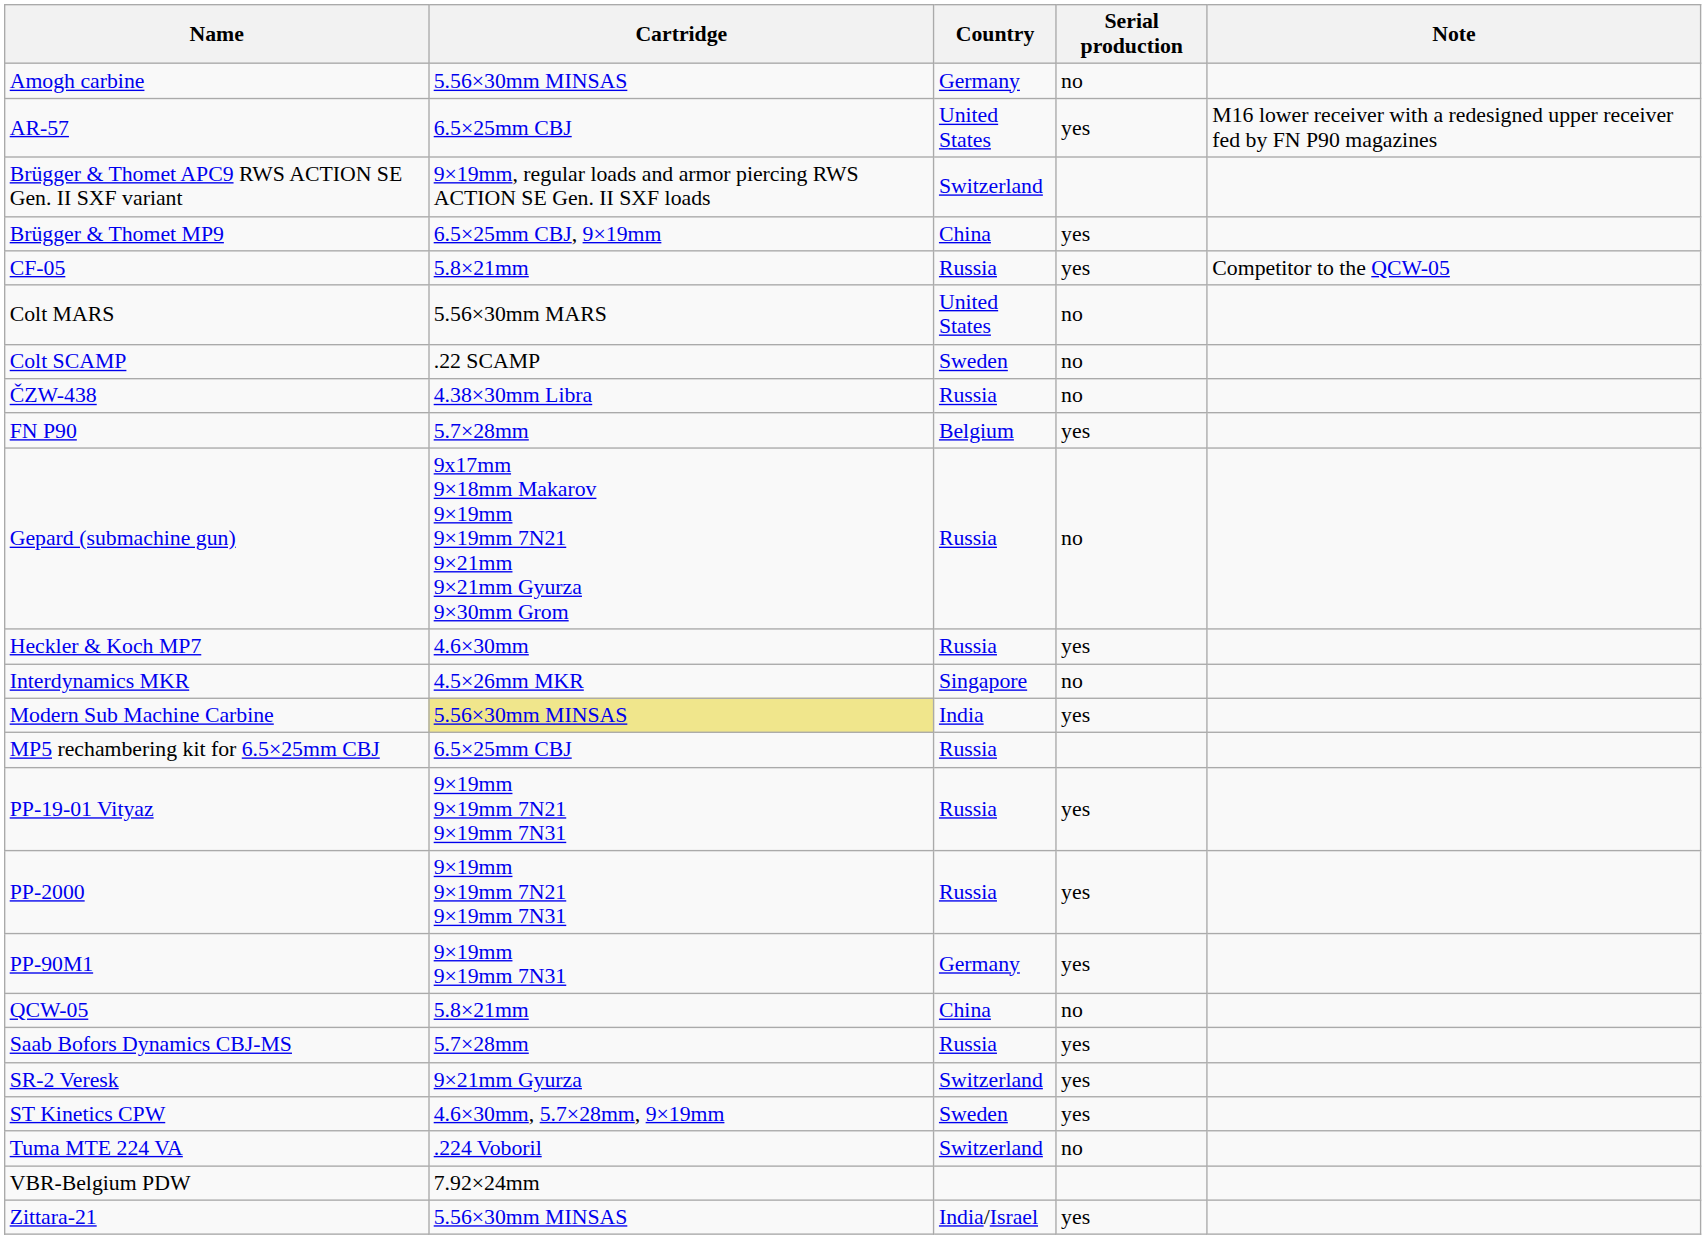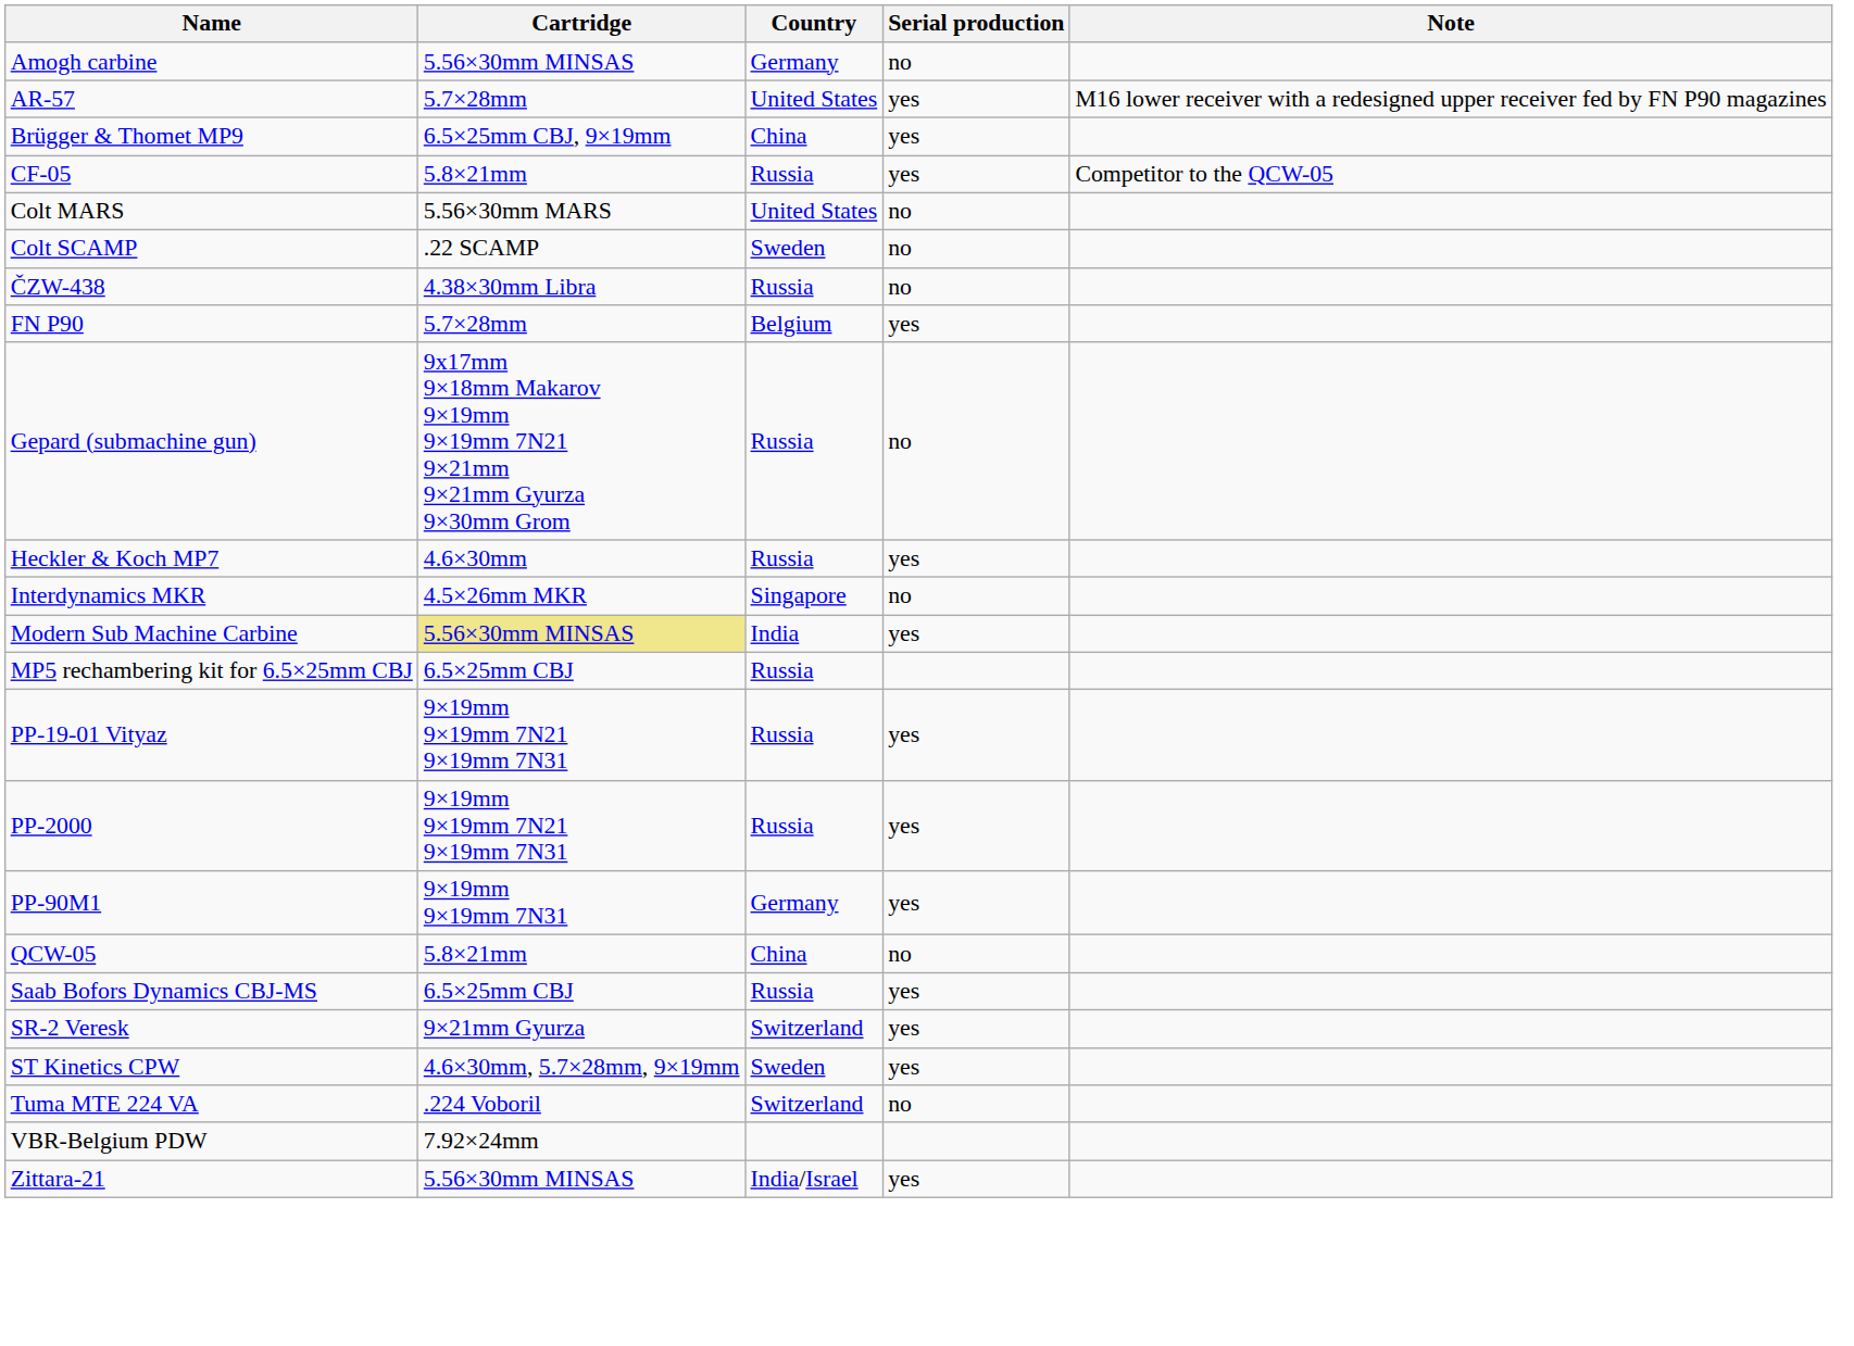 <table class="wikitable sortable">
 <tr>
 <th>Name</th>
 <th>Cartridge</th>
 <th>Country</th>
 <th>Serial production</th>
 <th>Note</th>
 </tr>
 <tr>
 <td><a href='#'>Amogh carbine</a></td>
 <td><a href='#'>5.56×30mm MINSAS</a></td>
 <td><a href='#'>Germany</a></td>
 <td>no</td>
 <td></td>
 </tr>
 <tr>
 <td><a href='#'>AR-57</a></td>
-<td><a href='#'>6.5×25mm CBJ</a></td>
+<td><a href='#'>5.7×28mm</a></td>
 <td><a href='#'>United States</a></td>
 <td>yes</td>
 <td>M16 lower receiver with a redesigned upper receiver fed by FN P90 magazines</td>
-</tr>
-<tr>
-<td><a href='#'>Brügger & Thomet APC9</a> RWS ACTION SE Gen. II SXF variant</td>
-<td><a href='#'>9×19mm</a>, regular loads and armor piercing RWS ACTION SE Gen. II SXF loads</td>
-<td><a href='#'>Switzerland</a></td>
-<td></td>
-<td></td>
 </tr>
 <tr>
 <td><a href='#'>Brügger & Thomet MP9</a></td>
 <td><a href='#'>6.5×25mm CBJ</a>, <a href='#'>9×19mm</a></td>
 <td><a href='#'>China</a></td>
 <td>yes</td>
 <td></td>
 </tr>
 <tr>
 <td><a href='#'>CF-05</a></td>
 <td><a href='#'>5.8×21mm</a></td>
 <td><a href='#'>Russia</a></td>
 <td>yes</td>
 <td>Competitor to the <a href='#'>QCW-05</a></td>
 </tr>
 <tr>
 <td>Colt MARS</td>
 <td>5.56×30mm MARS</td>
 <td><a href='#'>United States</a></td>
 <td>no</td>
 <td></td>
 </tr>
 <tr>
 <td><a href='#'>Colt SCAMP</a></td>
 <td>.22 SCAMP</td>
 <td><a href='#'>Sweden</a></td>
 <td>no</td>
 <td></td>
 </tr>
 <tr>
 <td><a href='#'>ČZW-438</a></td>
 <td><a href='#'>4.38×30mm Libra</a></td>
 <td><a href='#'>Russia</a></td>
 <td>no</td>
 <td></td>
 </tr>
 <tr>
 <td><a href='#'>FN P90</a></td>
 <td><a href='#'>5.7×28mm</a></td>
 <td><a href='#'>Belgium</a></td>
 <td>yes</td>
 <td></td>
 </tr>
 <tr>
 <td><a href='#'>Gepard (submachine gun)</a></td>
 <td><a href='#'>9x17mm</a><br><a href='#'>9×18mm Makarov</a><br><a href='#'>9×19mm</a><br><a href='#'>9×19mm 7N21</a><br><a href='#'>9×21mm</a><br><a href='#'>9×21mm Gyurza</a><br><a href='#'>9×30mm Grom</a></td>
 <td><a href='#'>Russia</a></td>
 <td>no</td>
 <td></td>
 </tr>
 <tr>
 <td><a href='#'>Heckler & Koch MP7</a></td>
 <td><a href='#'>4.6×30mm</a></td>
 <td><a href='#'>Russia</a></td>
 <td>yes</td>
 <td></td>
 </tr>
 <tr>
 <td><a href='#'>Interdynamics MKR</a></td>
 <td><a href='#'>4.5×26mm MKR</a></td>
 <td><a href='#'>Singapore</a></td>
 <td>no</td>
 <td></td>
 </tr>
 <tr>
 <td><a href='#'>Modern Sub Machine Carbine</a></td>
 <td style="background: khaki;"><a href='#'>5.56×30mm MINSAS</a></td>
 <td><a href='#'>India</a></td>
 <td>yes</td>
 <td></td>
 </tr>
 <tr>
 <td><a href='#'>MP5</a> rechambering kit for <a href='#'>6.5×25mm CBJ</a></td>
 <td><a href='#'>6.5×25mm CBJ</a></td>
 <td><a href='#'>Russia</a></td>
 <td></td>
 <td></td>
 </tr>
 <tr>
 <td><a href='#'>PP-19-01 Vityaz</a></td>
 <td><a href='#'>9×19mm</a><br><a href='#'>9×19mm 7N21</a><br><a href='#'>9×19mm 7N31</a></td>
 <td><a href='#'>Russia</a></td>
 <td>yes</td>
 <td></td>
 </tr>
 <tr>
 <td><a href='#'>PP-2000</a></td>
 <td><a href='#'>9×19mm</a><br><a href='#'>9×19mm 7N21</a><br><a href='#'>9×19mm 7N31</a></td>
 <td><a href='#'>Russia</a></td>
 <td>yes</td>
 <td></td>
 </tr>
 <tr>
 <td><a href='#'>PP-90M1</a></td>
 <td><a href='#'>9×19mm</a><br><a href='#'>9×19mm 7N31</a></td>
 <td><a href='#'>Germany</a></td>
 <td>yes</td>
 <td></td>
 </tr>
 <tr>
 <td><a href='#'>QCW-05</a></td>
 <td><a href='#'>5.8×21mm</a></td>
 <td><a href='#'>China</a></td>
 <td>no</td>
 <td></td>
 </tr>
 <tr>
 <td><a href='#'>Saab Bofors Dynamics CBJ-MS</a></td>
-<td><a href='#'>5.7×28mm</a></td>
+<td><a href='#'>6.5×25mm CBJ</a></td>
 <td><a href='#'>Russia</a></td>
 <td>yes</td>
 <td></td>
 </tr>
 <tr>
 <td><a href='#'>SR-2 Veresk</a></td>
 <td><a href='#'>9×21mm Gyurza</a></td>
 <td><a href='#'>Switzerland</a></td>
 <td>yes</td>
 <td></td>
 </tr>
 <tr>
 <td><a href='#'>ST Kinetics CPW</a></td>
 <td><a href='#'>4.6×30mm</a>, <a href='#'>5.7×28mm</a>, <a href='#'>9×19mm</a></td>
 <td><a href='#'>Sweden</a></td>
 <td>yes</td>
 <td></td>
 </tr>
 <tr>
 <td><a href='#'>Tuma MTE 224 VA</a></td>
 <td><a href='#'>.224 Voboril</a></td>
 <td><a href='#'>Switzerland</a></td>
 <td>no</td>
 <td></td>
 </tr>
 <tr>
 <td>VBR-Belgium PDW</td>
 <td>7.92×24mm</td>
 <td></td>
 <td></td>
 </tr>
 <tr>
 <td><a href='#'>Zittara-21</a></td>
 <td><a href='#'>5.56×30mm MINSAS</a></td>
 <td><a href='#'>India</a>/<a href='#'>Israel</a></td>
 <td>yes</td>
 <td></td>
 </tr>
 </table>
